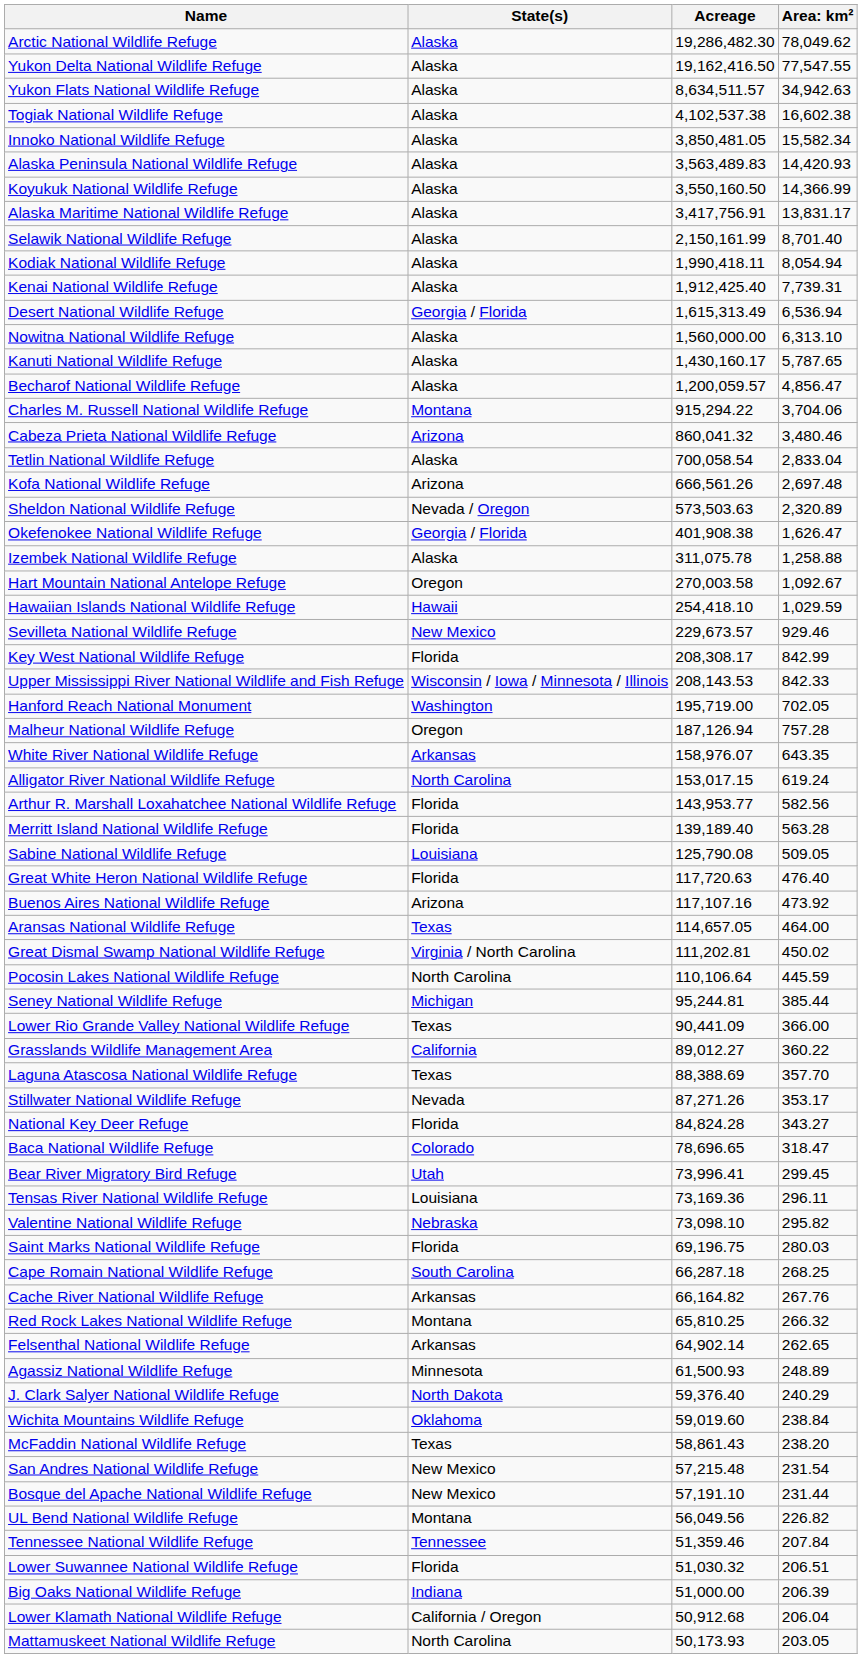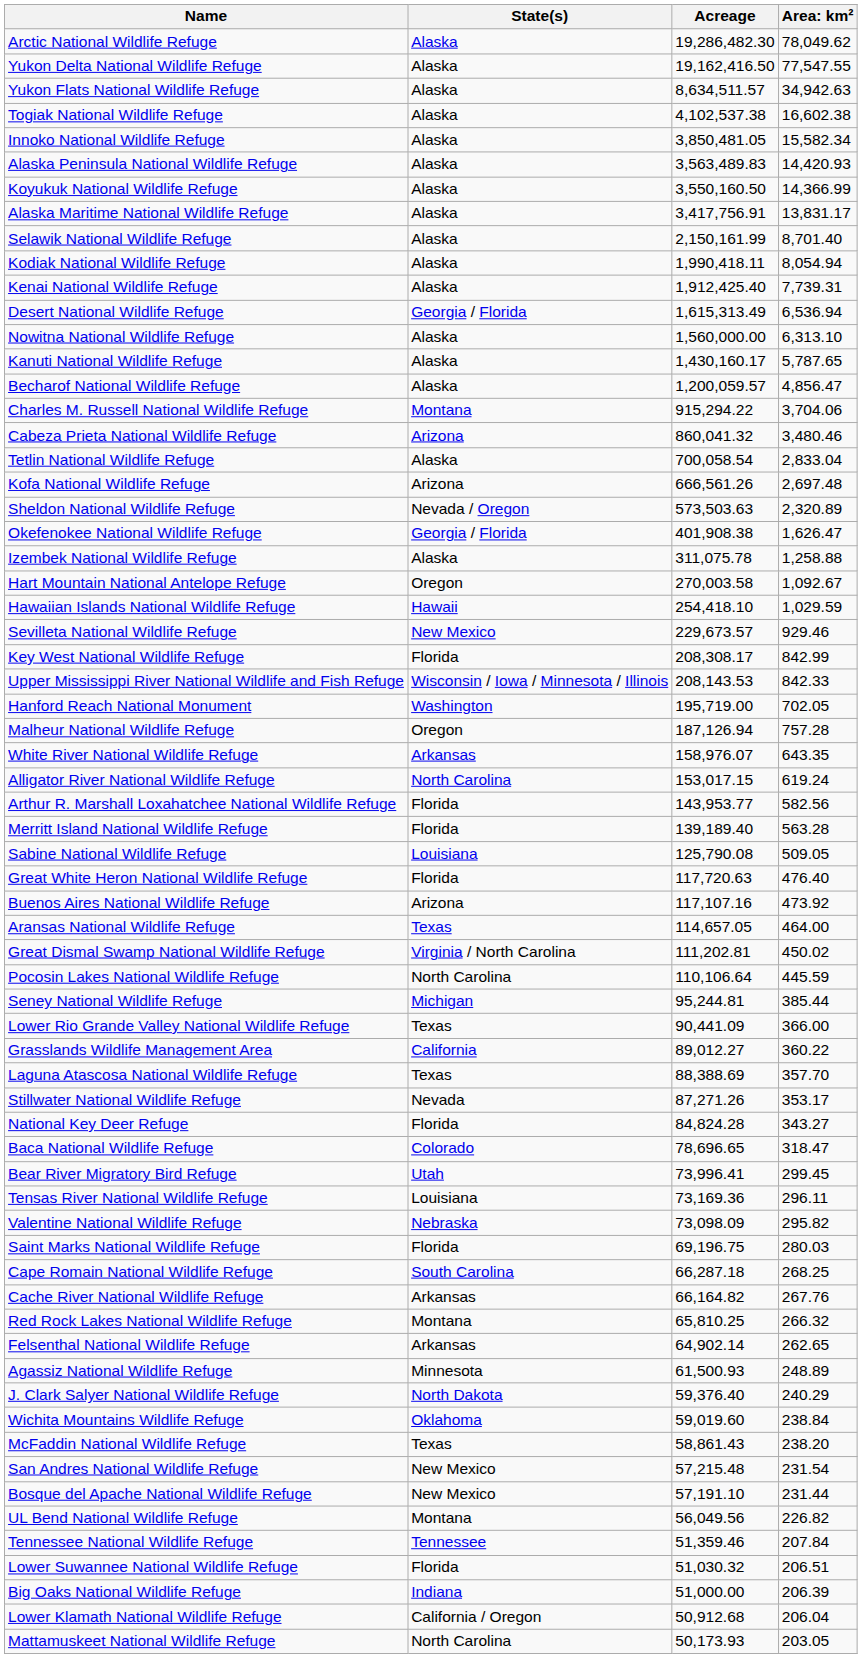 <table class="wikitable sortable">
 <tr>
 <th>Name</th>
 <th>State(s)</th>
 <th>Acreage</th>
 <th>Area: km²</th>
 </tr>
 <tr>
 <td><a href='#'>Arctic National Wildlife Refuge</a></td>
 <td><a href='#'>Alaska</a></td>
 <td>19,286,482.30</td>
 <td>78,049.62</td>
 </tr>
 <tr>
 <td><a href='#'>Yukon Delta National Wildlife Refuge</a></td>
 <td>Alaska</td>
 <td>19,162,416.50</td>
 <td>77,547.55</td>
 </tr>
 <tr>
 <td><a href='#'>Yukon Flats National Wildlife Refuge</a></td>
 <td>Alaska</td>
 <td>8,634,511.57</td>
 <td>34,942.63</td>
 </tr>
 <tr>
 <td><a href='#'>Togiak National Wildlife Refuge</a></td>
 <td>Alaska</td>
 <td>4,102,537.38</td>
 <td>16,602.38</td>
 </tr>
 <tr>
 <td><a href='#'>Innoko National Wildlife Refuge</a></td>
 <td>Alaska</td>
 <td>3,850,481.05</td>
 <td>15,582.34</td>
 </tr>
 <tr>
 <td><a href='#'>Alaska Peninsula National Wildlife Refuge</a></td>
 <td>Alaska</td>
 <td>3,563,489.83</td>
 <td>14,420.93</td>
 </tr>
 <tr>
 <td><a href='#'>Koyukuk National Wildlife Refuge</a></td>
 <td>Alaska</td>
 <td>3,550,160.50</td>
 <td>14,366.99</td>
 </tr>
 <tr>
 <td><a href='#'>Alaska Maritime National Wildlife Refuge</a></td>
 <td>Alaska</td>
 <td>3,417,756.91</td>
 <td>13,831.17</td>
 </tr>
 <tr>
 <td><a href='#'>Selawik National Wildlife Refuge</a></td>
 <td>Alaska</td>
 <td>2,150,161.99</td>
 <td>8,701.40</td>
 </tr>
 <tr>
 <td><a href='#'>Kodiak National Wildlife Refuge</a></td>
 <td>Alaska</td>
 <td>1,990,418.11</td>
 <td>8,054.94</td>
 </tr>
 <tr>
 <td><a href='#'>Kenai National Wildlife Refuge</a></td>
 <td>Alaska</td>
 <td>1,912,425.40</td>
 <td>7,739.31</td>
 </tr>
 <tr>
 <td><a href='#'>Desert National Wildlife Refuge</a></td>
 <td><a href='#'>Georgia</a> / <a href='#'>Florida</a></td>
 <td>1,615,313.49</td>
 <td>6,536.94</td>
 </tr>
 <tr>
 <td><a href='#'>Nowitna National Wildlife Refuge</a></td>
 <td>Alaska</td>
 <td>1,560,000.00</td>
 <td>6,313.10</td>
 </tr>
 <tr>
 <td><a href='#'>Kanuti National Wildlife Refuge</a></td>
 <td>Alaska</td>
 <td>1,430,160.17</td>
 <td>5,787.65</td>
 </tr>
 <tr>
 <td><a href='#'>Becharof National Wildlife Refuge</a></td>
 <td>Alaska</td>
 <td>1,200,059.57</td>
 <td>4,856.47</td>
 </tr>
 <tr>
 <td><a href='#'>Charles M. Russell National Wildlife Refuge</a></td>
 <td><a href='#'>Montana</a></td>
 <td>915,294.22</td>
 <td>3,704.06</td>
 </tr>
 <tr>
 <td><a href='#'>Cabeza Prieta National Wildlife Refuge</a></td>
 <td><a href='#'>Arizona</a></td>
 <td>860,041.32</td>
 <td>3,480.46</td>
 </tr>
 <tr>
 <td><a href='#'>Tetlin National Wildlife Refuge</a></td>
 <td>Alaska</td>
 <td>700,058.54</td>
 <td>2,833.04</td>
 </tr>
 <tr>
 <td><a href='#'>Kofa National Wildlife Refuge</a></td>
 <td>Arizona</td>
 <td>666,561.26</td>
 <td>2,697.48</td>
 </tr>
 <tr>
 <td><a href='#'>Sheldon National Wildlife Refuge</a></td>
 <td>Nevada / <a href='#'>Oregon</a></td>
 <td>573,503.63</td>
 <td>2,320.89</td>
 </tr>
 <tr>
 <td><a href='#'>Okefenokee National Wildlife Refuge</a></td>
 <td><a href='#'>Georgia</a> / <a href='#'>Florida</a></td>
 <td>401,908.38</td>
 <td>1,626.47</td>
 </tr>
 <tr>
 <td><a href='#'>Izembek National Wildlife Refuge</a></td>
 <td>Alaska</td>
 <td>311,075.78</td>
 <td>1,258.88</td>
 </tr>
 <tr>
 <td><a href='#'>Hart Mountain National Antelope Refuge</a></td>
 <td>Oregon</td>
 <td>270,003.58</td>
 <td>1,092.67</td>
 </tr>
 <tr>
 <td><a href='#'>Hawaiian Islands National Wildlife Refuge</a></td>
 <td><a href='#'>Hawaii</a></td>
 <td>254,418.10</td>
 <td>1,029.59</td>
 </tr>
 <tr>
 <td><a href='#'>Sevilleta National Wildlife Refuge</a></td>
 <td><a href='#'>New Mexico</a></td>
 <td>229,673.57</td>
 <td>929.46</td>
 </tr>
 <tr>
 <td><a href='#'>Key West National Wildlife Refuge</a></td>
 <td>Florida</td>
 <td>208,308.17</td>
 <td>842.99</td>
 </tr>
 <tr>
 <td><a href='#'>Upper Mississippi River National Wildlife and Fish Refuge</a></td>
 <td><a href='#'>Wisconsin</a> / <a href='#'>Iowa</a> / <a href='#'>Minnesota</a> / <a href='#'>Illinois</a></td>
 <td>208,143.53</td>
 <td>842.33</td>
 </tr>
 <tr>
 <td><a href='#'>Hanford Reach National Monument</a></td>
 <td><a href='#'>Washington</a></td>
 <td>195,719.00</td>
 <td>702.05</td>
 </tr>
 <tr>
 <td><a href='#'>Malheur National Wildlife Refuge</a></td>
 <td>Oregon</td>
 <td>187,126.94</td>
 <td>757.28</td>
 </tr>
 <tr>
 <td><a href='#'>White River National Wildlife Refuge</a></td>
 <td><a href='#'>Arkansas</a></td>
 <td>158,976.07</td>
 <td>643.35</td>
 </tr>
 <tr>
 <td><a href='#'>Alligator River National Wildlife Refuge</a></td>
 <td><a href='#'>North Carolina</a></td>
 <td>153,017.15</td>
 <td>619.24</td>
 </tr>
 <tr>
 <td><a href='#'>Arthur R. Marshall Loxahatchee National Wildlife Refuge</a></td>
 <td>Florida</td>
 <td>143,953.77</td>
 <td>582.56</td>
 </tr>
 <tr>
 <td><a href='#'>Merritt Island National Wildlife Refuge</a></td>
 <td>Florida</td>
 <td>139,189.40</td>
 <td>563.28</td>
 </tr>
 <tr>
 <td><a href='#'>Sabine National Wildlife Refuge</a></td>
 <td><a href='#'>Louisiana</a></td>
 <td>125,790.08</td>
 <td>509.05</td>
 </tr>
 <tr>
 <td><a href='#'>Great White Heron National Wildlife Refuge</a></td>
 <td>Florida</td>
 <td>117,720.63</td>
 <td>476.40</td>
 </tr>
 <tr>
 <td><a href='#'>Buenos Aires National Wildlife Refuge</a></td>
 <td>Arizona</td>
 <td>117,107.16</td>
 <td>473.92</td>
 </tr>
 <tr>
 <td><a href='#'>Aransas National Wildlife Refuge</a></td>
 <td><a href='#'>Texas</a></td>
 <td>114,657.05</td>
 <td>464.00</td>
 </tr>
 <tr>
 <td><a href='#'>Great Dismal Swamp National Wildlife Refuge</a></td>
 <td><a href='#'>Virginia</a> / North Carolina</td>
 <td>111,202.81</td>
 <td>450.02</td>
 </tr>
 <tr>
 <td><a href='#'>Pocosin Lakes National Wildlife Refuge</a></td>
 <td>North Carolina</td>
 <td>110,106.64</td>
 <td>445.59</td>
 </tr>
 <tr>
 <td><a href='#'>Seney National Wildlife Refuge</a></td>
 <td><a href='#'>Michigan</a></td>
 <td>95,244.81</td>
 <td>385.44</td>
 </tr>
 <tr>
 <td><a href='#'>Lower Rio Grande Valley National Wildlife Refuge</a></td>
 <td>Texas</td>
 <td>90,441.09</td>
 <td>366.00</td>
 </tr>
 <tr>
 <td><a href='#'>Grasslands Wildlife Management Area</a></td>
 <td><a href='#'>California</a></td>
 <td>89,012.27</td>
 <td>360.22</td>
 </tr>
 <tr>
 <td><a href='#'>Laguna Atascosa National Wildlife Refuge</a></td>
 <td>Texas</td>
 <td>88,388.69</td>
 <td>357.70</td>
 </tr>
 <tr>
 <td><a href='#'>Stillwater National Wildlife Refuge</a></td>
 <td>Nevada</td>
 <td>87,271.26</td>
 <td>353.17</td>
 </tr>
 <tr>
 <td><a href='#'>National Key Deer Refuge</a></td>
 <td>Florida</td>
 <td>84,824.28</td>
 <td>343.27</td>
 </tr>
 <tr>
 <td><a href='#'>Baca National Wildlife Refuge</a></td>
 <td><a href='#'>Colorado</a></td>
 <td>78,696.65</td>
 <td>318.47</td>
 </tr>
 <tr>
 <td><a href='#'>Bear River Migratory Bird Refuge</a></td>
 <td><a href='#'>Utah</a></td>
 <td>73,996.41</td>
 <td>299.45</td>
 </tr>
 <tr>
 <td><a href='#'>Tensas River National Wildlife Refuge</a></td>
 <td>Louisiana</td>
 <td>73,169.36</td>
 <td>296.11</td>
 </tr>
 <tr>
 <td><a href='#'>Valentine National Wildlife Refuge</a></td>
 <td><a href='#'>Nebraska</a></td>
-<td>73,098.10</td>
+<td>73,098.09</td>
 <td>295.82</td>
 </tr>
 <tr>
 <td><a href='#'>Saint Marks National Wildlife Refuge</a></td>
 <td>Florida</td>
 <td>69,196.75</td>
 <td>280.03</td>
 </tr>
 <tr>
 <td><a href='#'>Cape Romain National Wildlife Refuge</a></td>
 <td><a href='#'>South Carolina</a></td>
 <td>66,287.18</td>
 <td>268.25</td>
 </tr>
 <tr>
 <td><a href='#'>Cache River National Wildlife Refuge</a></td>
 <td>Arkansas</td>
 <td>66,164.82</td>
 <td>267.76</td>
 </tr>
 <tr>
 <td><a href='#'>Red Rock Lakes National Wildlife Refuge</a></td>
 <td>Montana</td>
 <td>65,810.25</td>
 <td>266.32</td>
 </tr>
 <tr>
 <td><a href='#'>Felsenthal National Wildlife Refuge</a></td>
 <td>Arkansas</td>
 <td>64,902.14</td>
 <td>262.65</td>
 </tr>
 <tr>
 <td><a href='#'>Agassiz National Wildlife Refuge</a></td>
 <td>Minnesota</td>
 <td>61,500.93</td>
 <td>248.89</td>
 </tr>
 <tr>
 <td><a href='#'>J. Clark Salyer National Wildlife Refuge</a></td>
 <td><a href='#'>North Dakota</a></td>
 <td>59,376.40</td>
 <td>240.29</td>
 </tr>
 <tr>
 <td><a href='#'>Wichita Mountains Wildlife Refuge</a></td>
 <td><a href='#'>Oklahoma</a></td>
 <td>59,019.60</td>
 <td>238.84</td>
 </tr>
 <tr>
 <td><a href='#'>McFaddin National Wildlife Refuge</a></td>
 <td>Texas</td>
 <td>58,861.43</td>
 <td>238.20</td>
 </tr>
 <tr>
 <td><a href='#'>San Andres National Wildlife Refuge</a></td>
 <td>New Mexico</td>
 <td>57,215.48</td>
 <td>231.54</td>
 </tr>
 <tr>
 <td><a href='#'>Bosque del Apache National Wildlife Refuge</a></td>
 <td>New Mexico</td>
 <td>57,191.10</td>
 <td>231.44</td>
 </tr>
 <tr>
 <td><a href='#'>UL Bend National Wildlife Refuge</a></td>
 <td>Montana</td>
 <td>56,049.56</td>
 <td>226.82</td>
 </tr>
 <tr>
 <td><a href='#'>Tennessee National Wildlife Refuge</a></td>
 <td><a href='#'>Tennessee</a></td>
 <td>51,359.46</td>
 <td>207.84</td>
 </tr>
 <tr>
 <td><a href='#'>Lower Suwannee National Wildlife Refuge</a></td>
 <td>Florida</td>
 <td>51,030.32</td>
 <td>206.51</td>
 </tr>
 <tr>
 <td><a href='#'>Big Oaks National Wildlife Refuge</a></td>
 <td><a href='#'>Indiana</a></td>
 <td>51,000.00</td>
 <td>206.39</td>
 </tr>
 <tr>
 <td><a href='#'>Lower Klamath National Wildlife Refuge</a></td>
 <td>California / Oregon</td>
 <td>50,912.68</td>
 <td>206.04</td>
 </tr>
 <tr>
 <td><a href='#'>Mattamuskeet National Wildlife Refuge</a></td>
 <td>North Carolina</td>
 <td>50,173.93</td>
 <td>203.05</td>
 </tr>
 </table>
